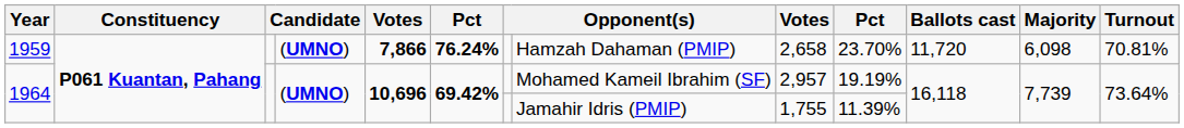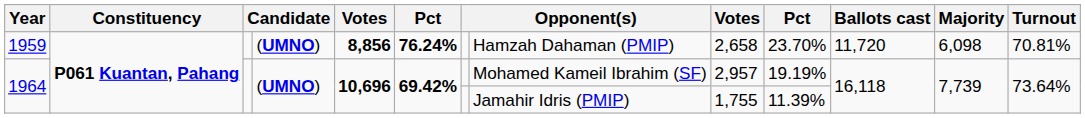 <table class="wikitable" style="margin:0.5em ; font-size:95%">
 <tr>
 <th>Year</th>
 <th>Constituency</th>
 <th colspan=2>Candidate</th>
 <th>Votes</th>
 <th>Pct</th>
 <th colspan=2>Opponent(s)</th>
 <th>Votes</th>
 <th>Pct</th>
 <th>Ballots cast</th>
 <th>Majority</th>
 <th>Turnout</th>
 </tr>
 <tr>
 <td><a href='#'>1959</a></td>
 <td rowspan=3><strong>P061 <a href='#'>Kuantan</a>, <a href='#'>Pahang</a></strong></td>
 <td></td>
 <td> (<strong><a href='#'>UMNO</a></strong>)</td>
-<td align=right><strong>7,866</strong></td>
+<td align=right><strong>8,856</strong></td>
 <td><strong>76.24%</strong></td>
 <td></td>
 <td>Hamzah Dahaman (<a href='#'>PMIP</a>)</td>
 <td>2,658</td>
 <td>23.70%</td>
 <td>11,720</td>
 <td>6,098</td>
 <td>70.81%</td>
 </tr>
 <tr>
 <td rowspan=2><a href='#'>1964</a></td>
 <td rowspan=2 ></td>
 <td rowspan=2> (<strong><a href='#'>UMNO</a></strong>)</td>
 <td rowspan=2><strong>10,696</strong></td>
 <td rowspan=2><strong>69.42%</strong></td>
 <td></td>
 <td>Mohamed Kameil Ibrahim	(<a href='#'>SF</a>)</td>
 <td>2,957</td>
 <td>19.19%</td>
 <td rowspan=2>16,118</td>
 <td rowspan=2>7,739</td>
 <td rowspan=2>73.64%</td>
 </tr>
 <tr>
 <td></td>
 <td>Jamahir Idris (<a href='#'>PMIP</a>)</td>
 <td>1,755</td>
 <td>11.39%</td>
 </tr>
 </table>
